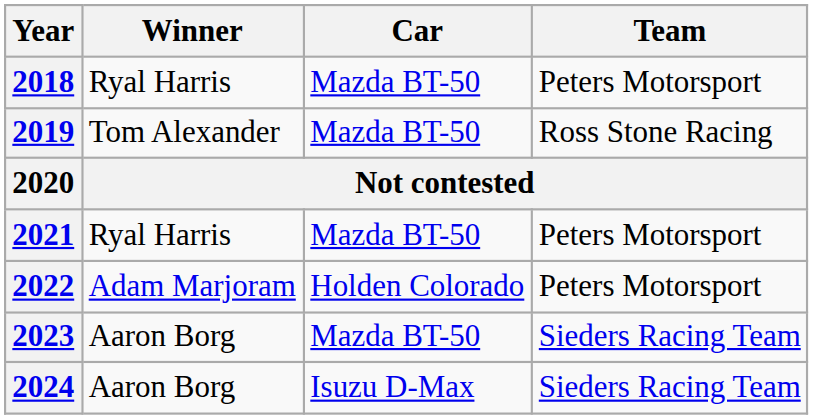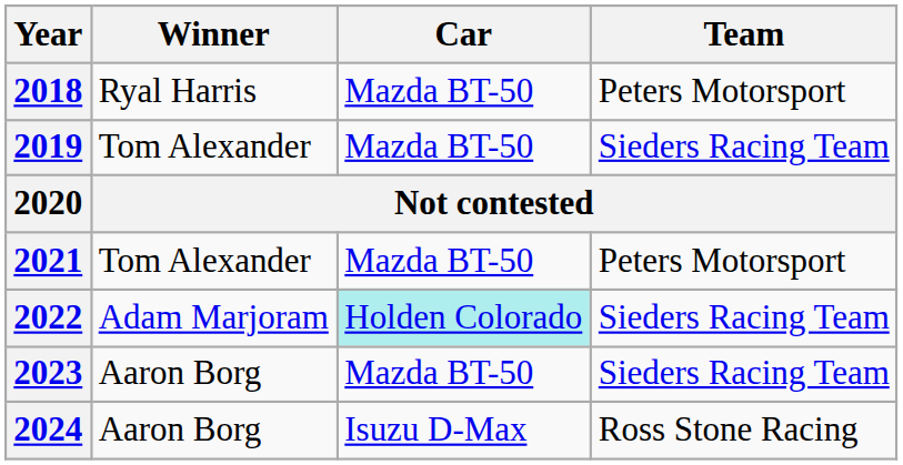 <table class="wikitable" style="font-size: 90%;">
 <tr>
 <th>Year</th>
 <th>Winner</th>
 <th>Car</th>
 <th>Team</th>
 </tr>
 <tr>
 <th><a href='#'>2018</a></th>
 <td> Ryal Harris</td>
 <td><a href='#'>Mazda BT-50</a></td>
 <td>Peters Motorsport</td>
 </tr>
 <tr>
 <th><a href='#'>2019</a></th>
 <td> Tom Alexander</td>
 <td><a href='#'>Mazda BT-50</a></td>
-<td>Ross Stone Racing</td>
+<td><a href='#'>Sieders Racing Team</a></td>
 </tr>
 <tr>
 <th>2020</th>
 <th colspan=3>Not contested</th>
 </tr>
 <tr>
 <th><a href='#'>2021</a></th>
-<td> Ryal Harris</td>
+<td> Tom Alexander</td>
 <td><a href='#'>Mazda BT-50</a></td>
 <td>Peters Motorsport</td>
 </tr>
 <tr>
 <th><a href='#'>2022</a></th>
 <td> <a href='#'>Adam Marjoram</a></td>
-<td><a href='#'>Holden Colorado</a></td>
-<td>Peters Motorsport</td>
+<td style="background: paleturquoise;"><a href='#'>Holden Colorado</a></td>
+<td><a href='#'>Sieders Racing Team</a></td>
 </tr>
 <tr>
 <th><a href='#'>2023</a></th>
 <td> Aaron Borg</td>
 <td><a href='#'>Mazda BT-50</a></td>
 <td><a href='#'>Sieders Racing Team</a></td>
 </tr>
 <tr>
 <th><a href='#'>2024</a></th>
 <td> Aaron Borg</td>
 <td><a href='#'>Isuzu D-Max</a></td>
-<td><a href='#'>Sieders Racing Team</a></td>
+<td>Ross Stone Racing</td>
 </tr>
 </table>
